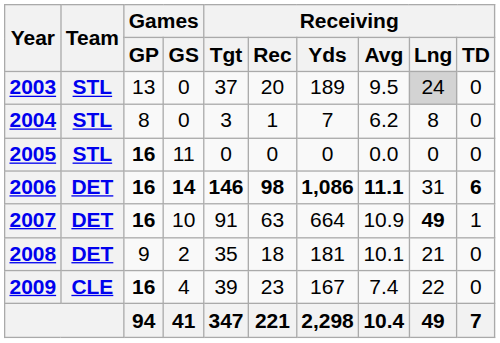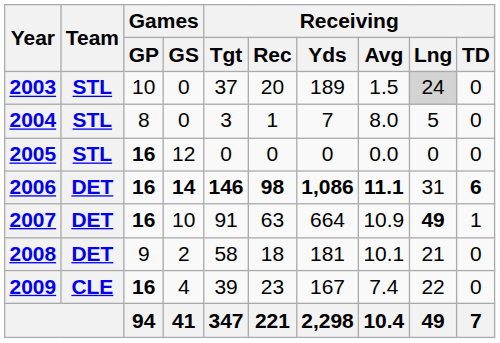 <table class="wikitable" style="text-align:center">
 <tr>
 <th rowspan="2">Year</th>
 <th rowspan="2">Team</th>
 <th colspan="2">Games</th>
 <th colspan="6">Receiving</th>
 </tr>
 <tr>
 <th>GP</th>
 <th>GS</th>
 <th>Tgt</th>
 <th>Rec</th>
 <th>Yds</th>
 <th>Avg</th>
 <th>Lng</th>
 <th>TD</th>
 </tr>
 <tr>
 <th><a href='#'>2003</a></th>
 <th><a href='#'>STL</a></th>
-<td>13</td>
+<td>10</td>
 <td>0</td>
 <td>37</td>
 <td>20</td>
 <td>189</td>
-<td>9.5</td>
+<td>1.5</td>
 <td style="background: lightgrey;">24</td>
 <td>0</td>
 </tr>
 <tr>
 <th><a href='#'>2004</a></th>
 <th><a href='#'>STL</a></th>
 <td>8</td>
 <td>0</td>
 <td>3</td>
 <td>1</td>
 <td>7</td>
-<td>6.2</td>
-<td>8</td>
+<td>8.0</td>
+<td>5</td>
 <td>0</td>
 </tr>
 <tr>
 <th><a href='#'>2005</a></th>
 <th><a href='#'>STL</a></th>
 <td><strong>16</strong></td>
-<td>11</td>
+<td>12</td>
 <td>0</td>
 <td>0</td>
 <td>0</td>
 <td>0.0</td>
 <td>0</td>
 <td>0</td>
 </tr>
 <tr>
 <th><a href='#'>2006</a></th>
 <th><a href='#'>DET</a></th>
 <td><strong>16</strong></td>
 <td><strong>14</strong></td>
 <td><strong>146</strong></td>
 <td><strong>98</strong></td>
 <td><strong>1,086</strong></td>
 <td><strong>11.1</strong></td>
 <td>31</td>
 <td><strong>6</strong></td>
 </tr>
 <tr>
 <th><a href='#'>2007</a></th>
 <th><a href='#'>DET</a></th>
 <td><strong>16</strong></td>
 <td>10</td>
 <td>91</td>
 <td>63</td>
 <td>664</td>
 <td>10.9</td>
 <td><strong>49</strong></td>
 <td>1</td>
 </tr>
 <tr>
 <th><a href='#'>2008</a></th>
 <th><a href='#'>DET</a></th>
 <td>9</td>
 <td>2</td>
-<td>35</td>
+<td>58</td>
 <td>18</td>
 <td>181</td>
 <td>10.1</td>
 <td>21</td>
 <td>0</td>
 </tr>
 <tr>
 <th><a href='#'>2009</a></th>
 <th><a href='#'>CLE</a></th>
 <td><strong>16</strong></td>
 <td>4</td>
 <td>39</td>
 <td>23</td>
 <td>167</td>
 <td>7.4</td>
 <td>22</td>
 <td>0</td>
 </tr>
 <tr>
 <th colspan="2"></th>
 <th>94</th>
 <th>41</th>
 <th>347</th>
 <th>221</th>
 <th>2,298</th>
 <th>10.4</th>
 <th>49</th>
 <th>7</th>
 </tr>
 </table>
